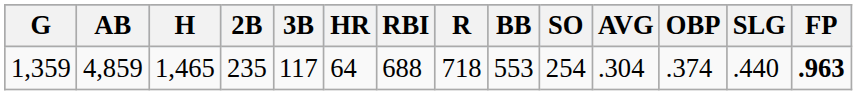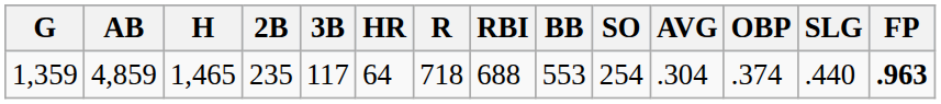 <table class="wikitable">
 <tr style="background:#b0c4de; text-align:center;">
 <th>G</th>
 <th>AB</th>
 <th>H</th>
 <th>2B</th>
 <th>3B</th>
 <th>HR</th>
+<th>R</th>
 <th>RBI</th>
-<th>R</th>
 <th>BB</th>
 <th>SO</th>
 <th>AVG</th>
 <th>OBP</th>
 <th>SLG</th>
 <th>FP</th>
 </tr>
 <tr>
 <td>1,359</td>
 <td>4,859</td>
 <td>1,465</td>
 <td>235</td>
 <td>117</td>
 <td>64</td>
+<td>718</td>
 <td>688</td>
-<td>718</td>
 <td>553</td>
 <td>254</td>
 <td>.304</td>
 <td>.374</td>
 <td>.440</td>
 <td><strong>.963</strong></td>
 </tr>
 </table>
